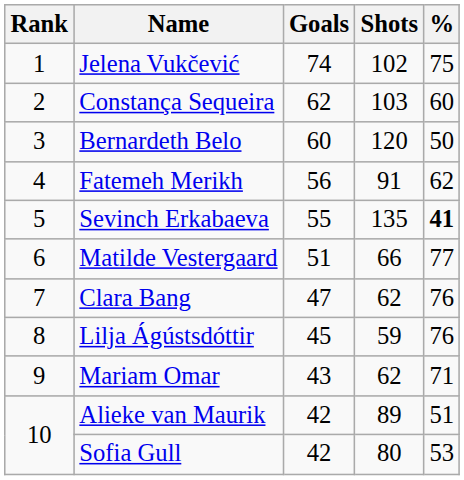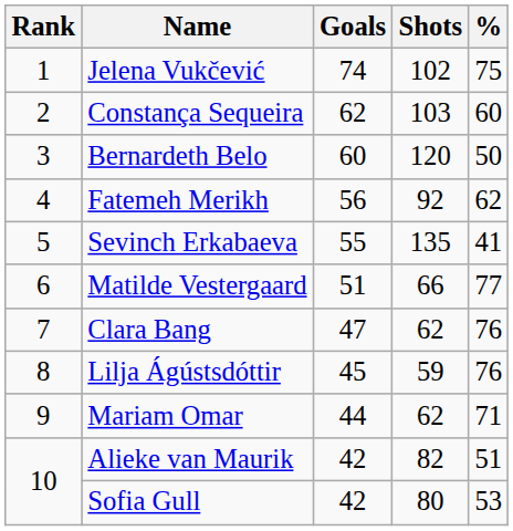 <table class="wikitable" style="text-align: center;">
 <tr>
 <th>Rank</th>
 <th>Name</th>
 <th>Goals</th>
 <th>Shots</th>
 <th>%</th>
 </tr>
 <tr>
 <td>1</td>
 <td align="left"> <a href='#'>Jelena Vukčević</a></td>
 <td>74</td>
 <td>102</td>
 <td>75</td>
 </tr>
 <tr>
 <td>2</td>
 <td align="left"> <a href='#'>Constança Sequeira</a></td>
 <td>62</td>
 <td>103</td>
 <td>60</td>
 </tr>
 <tr>
 <td>3</td>
 <td align="left"> <a href='#'>Bernardeth Belo</a></td>
 <td>60</td>
 <td>120</td>
 <td>50</td>
 </tr>
 <tr>
 <td>4</td>
 <td align="left"> <a href='#'>Fatemeh Merikh</a></td>
 <td>56</td>
-<td>91</td>
+<td>92</td>
 <td>62</td>
 </tr>
 <tr>
 <td>5</td>
 <td align="left"> <a href='#'>Sevinch Erkabaeva</a></td>
 <td>55</td>
 <td>135</td>
-<td><strong>41</strong></td>
+<td>41</td>
 </tr>
 <tr>
 <td>6</td>
 <td align="left"> <a href='#'>Matilde Vestergaard</a></td>
 <td>51</td>
 <td>66</td>
 <td>77</td>
 </tr>
 <tr>
 <td>7</td>
 <td align="left"> <a href='#'>Clara Bang</a></td>
 <td>47</td>
 <td>62</td>
 <td>76</td>
 </tr>
 <tr>
 <td>8</td>
 <td align="left"> <a href='#'>Lilja Ágústsdóttir</a></td>
 <td>45</td>
 <td>59</td>
 <td>76</td>
 </tr>
 <tr>
 <td>9</td>
 <td align="left"> <a href='#'>Mariam Omar</a></td>
-<td>43</td>
+<td>44</td>
 <td>62</td>
 <td>71</td>
 </tr>
 <tr>
 <td rowspan="2">10</td>
 <td align="left"> <a href='#'>Alieke van Maurik</a></td>
 <td>42</td>
-<td>89</td>
+<td>82</td>
 <td>51</td>
 </tr>
 <tr>
 <td align="left"> <a href='#'>Sofia Gull</a></td>
 <td>42</td>
 <td>80</td>
 <td>53</td>
 </tr>
 </table>
